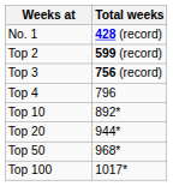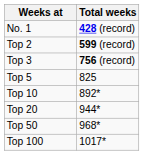 <table class="sortable wikitable">
 <tr>
 <th width=106>Weeks at</th>
 <th>Total weeks</th>
 </tr>
 <tr>
 <td>No. 1</td>
 <td><strong><a href='#'>428</a></strong> (record)</td>
 </tr>
 <tr>
 <td>Top 2</td>
 <td><strong>599</strong> (record)</td>
 </tr>
 <tr>
 <td>Top 3</td>
 <td><strong>756</strong> (record)</td>
 </tr>
 <tr>
-<td>Top 4</td>
-<td>796</td>
+<td>Top 5</td>
+<td>825</td>
 </tr>
 <tr>
 <td>Top 10</td>
 <td>892*</td>
 </tr>
 <tr>
 <td>Top 20</td>
 <td>944*</td>
 </tr>
 <tr>
 <td>Top 50</td>
 <td>968*</td>
 </tr>
 <tr>
 <td>Top 100</td>
 <td>1017*</td>
 </tr>
 </table>
